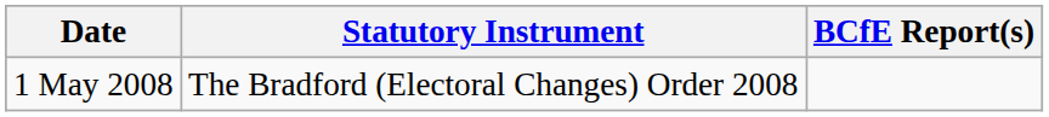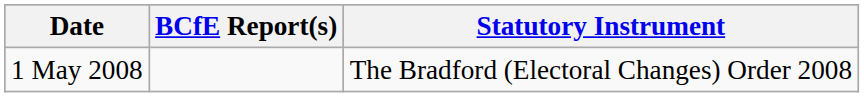 <table class="wikitable sortable">
 <tr>
 <th>Date</th>
+<th><a href='#'>BCfE</a> Report(s)</th>
 <th><a href='#'>Statutory Instrument</a></th>
-<th><a href='#'>BCfE</a> Report(s)</th>
 </tr>
 <tr>
 <td>1 May 2008</td>
+<td></td>
 <td>The Bradford (Electoral Changes) Order 2008</td>
-<td></td>
 </tr>
 </table>
